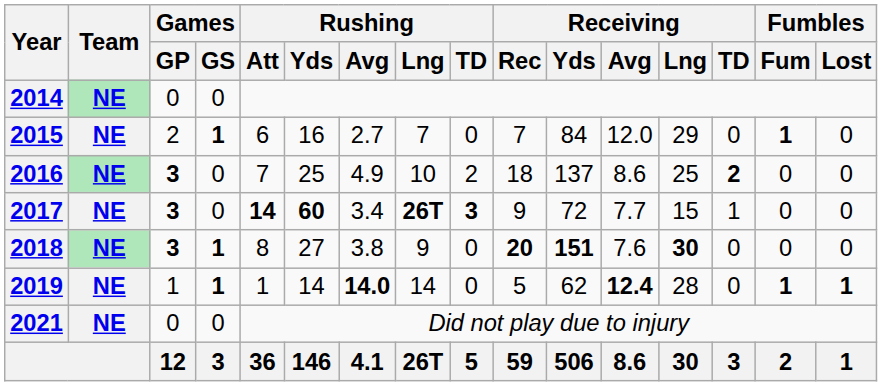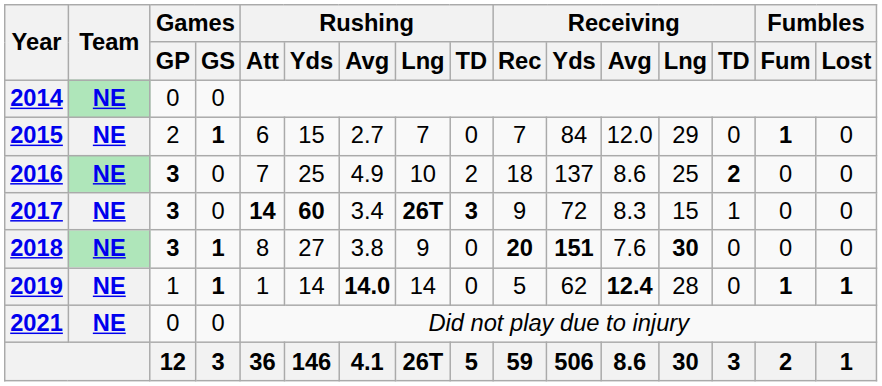 <table class="wikitable" style="text-align:center;">
 <tr>
 <th rowspan="2">Year</th>
 <th rowspan="2">Team</th>
 <th colspan="2">Games</th>
 <th colspan="5">Rushing</th>
 <th colspan="5">Receiving</th>
 <th colspan="2">Fumbles</th>
 </tr>
 <tr>
 <th>GP</th>
 <th>GS</th>
 <th>Att</th>
 <th>Yds</th>
 <th>Avg</th>
 <th>Lng</th>
 <th>TD</th>
 <th>Rec</th>
 <th>Yds</th>
 <th>Avg</th>
 <th>Lng</th>
 <th>TD</th>
 <th>Fum</th>
 <th>Lost</th>
 </tr>
 <tr>
 <th><a href='#'>2014</a></th>
 <th style="background:#afe6ba; width:3em;"><a href='#'>NE</a></th>
 <td>0</td>
 <td>0</td>
 <td colspan="12"></td>
 </tr>
 <tr>
 <th><a href='#'>2015</a></th>
 <th><a href='#'>NE</a></th>
 <td>2</td>
 <td><strong>1</strong></td>
 <td>6</td>
-<td>16</td>
+<td>15</td>
 <td>2.7</td>
 <td>7</td>
 <td>0</td>
 <td>7</td>
 <td>84</td>
 <td>12.0</td>
 <td>29</td>
 <td>0</td>
 <td><strong>1</strong></td>
 <td>0</td>
 </tr>
 <tr>
 <th><a href='#'>2016</a></th>
 <th style="background:#afe6ba; width:3em;"><a href='#'>NE</a></th>
 <td><strong>3</strong></td>
 <td>0</td>
 <td>7</td>
 <td>25</td>
 <td>4.9</td>
 <td>10</td>
 <td>2</td>
 <td>18</td>
 <td>137</td>
 <td>8.6</td>
 <td>25</td>
 <td><strong>2</strong></td>
 <td>0</td>
 <td>0</td>
 </tr>
 <tr>
 <th><a href='#'>2017</a></th>
 <th><a href='#'>NE</a></th>
 <td><strong>3</strong></td>
 <td>0</td>
 <td><strong>14</strong></td>
 <td><strong>60</strong></td>
 <td>3.4</td>
 <td><strong>26T</strong></td>
 <td><strong>3</strong></td>
 <td>9</td>
 <td>72</td>
-<td>7.7</td>
+<td>8.3</td>
 <td>15</td>
 <td>1</td>
 <td>0</td>
 <td>0</td>
 </tr>
 <tr>
 <th><a href='#'>2018</a></th>
 <th style="background:#afe6ba; width:3em;"><a href='#'>NE</a></th>
 <td><strong>3</strong></td>
 <td><strong>1</strong></td>
 <td>8</td>
 <td>27</td>
 <td>3.8</td>
 <td>9</td>
 <td>0</td>
 <td><strong>20</strong></td>
 <td><strong>151</strong></td>
 <td>7.6</td>
 <td><strong>30</strong></td>
 <td>0</td>
 <td>0</td>
 <td>0</td>
 </tr>
 <tr>
 <th><a href='#'>2019</a></th>
 <th><a href='#'>NE</a></th>
 <td>1</td>
 <td><strong>1</strong></td>
 <td>1</td>
 <td>14</td>
 <td><strong>14.0</strong></td>
 <td>14</td>
 <td>0</td>
 <td>5</td>
 <td>62</td>
 <td><strong>12.4</strong></td>
 <td>28</td>
 <td>0</td>
 <td><strong>1</strong></td>
 <td><strong>1</strong></td>
 </tr>
 <tr>
 <th><a href='#'>2021</a></th>
 <th><a href='#'>NE</a></th>
 <td>0</td>
 <td>0</td>
 <td colspan="12"><em>Did not play due to injury</em></td>
 </tr>
 <tr>
 <th colspan="2"></th>
 <th>12</th>
 <th>3</th>
 <th>36</th>
 <th>146</th>
 <th>4.1</th>
 <th>26T</th>
 <th>5</th>
 <th>59</th>
 <th>506</th>
 <th>8.6</th>
 <th>30</th>
 <th>3</th>
 <th>2</th>
 <th>1</th>
 </tr>
 </table>
